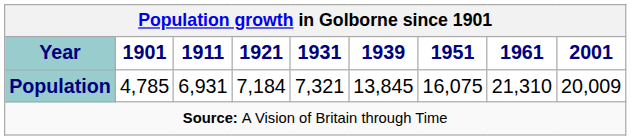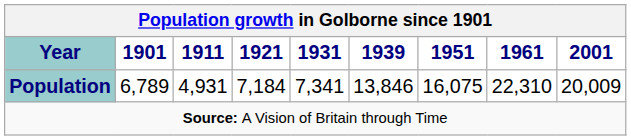 <table class="wikitable" style="border:0px;text-align:center;line-height:120%;">
 <tr>
 <th colspan="9" style="text-align:center;font-size:90%;"><a href='#'>Population growth</a> in Golborne since 1901</th>
 </tr>
 <tr>
 <th style="background: #99CCCC; color: #000080" height="17">Year</th>
 <th style="background: #FFFFFF; color:#000080;">1901</th>
 <th style="background: #FFFFFF; color:#000080;">1911</th>
 <th style="background: #FFFFFF; color:#000080;">1921</th>
 <th style="background: #FFFFFF; color:#000080;">1931</th>
 <th style="background: #FFFFFF; color:#000080;">1939</th>
 <th style="background: #FFFFFF; color:#000080;">1951</th>
 <th style="background: #FFFFFF; color:#000080;">1961</th>
 <th style="background: #FFFFFF; color:#000080;">2001</th>
 </tr>
 <tr Align="center">
 <th style="background: #99CCCC; color: #000080" height="17">Population</th>
-<td style="background: #FFFFFF; color: black;">4,785</td>
-<td style="background: #FFFFFF; color: black;">6,931</td>
+<td style="background: #FFFFFF; color: black;">6,789</td>
+<td style="background: #FFFFFF; color: black;">4,931</td>
 <td style="background: #FFFFFF; color: black;">7,184</td>
-<td style="background: #FFFFFF; color: black;">7,321</td>
-<td style="background: #FFFFFF; color: black;">13,845</td>
+<td style="background: #FFFFFF; color: black;">7,341</td>
+<td style="background: #FFFFFF; color: black;">13,846</td>
 <td style="background: #FFFFFF; color: black;">16,075</td>
-<td style="background: #FFFFFF; color: black;">21,310</td>
+<td style="background: #FFFFFF; color: black;">22,310</td>
 <td style="background: #FFFFFF; color: black;">20,009</td>
 </tr>
 <tr>
 <td colspan="9" style="text-align:center;font-size:90%;"><small><strong>Source: </strong>A Vision of Britain through Time</small></td>
 </tr>
 </table>
